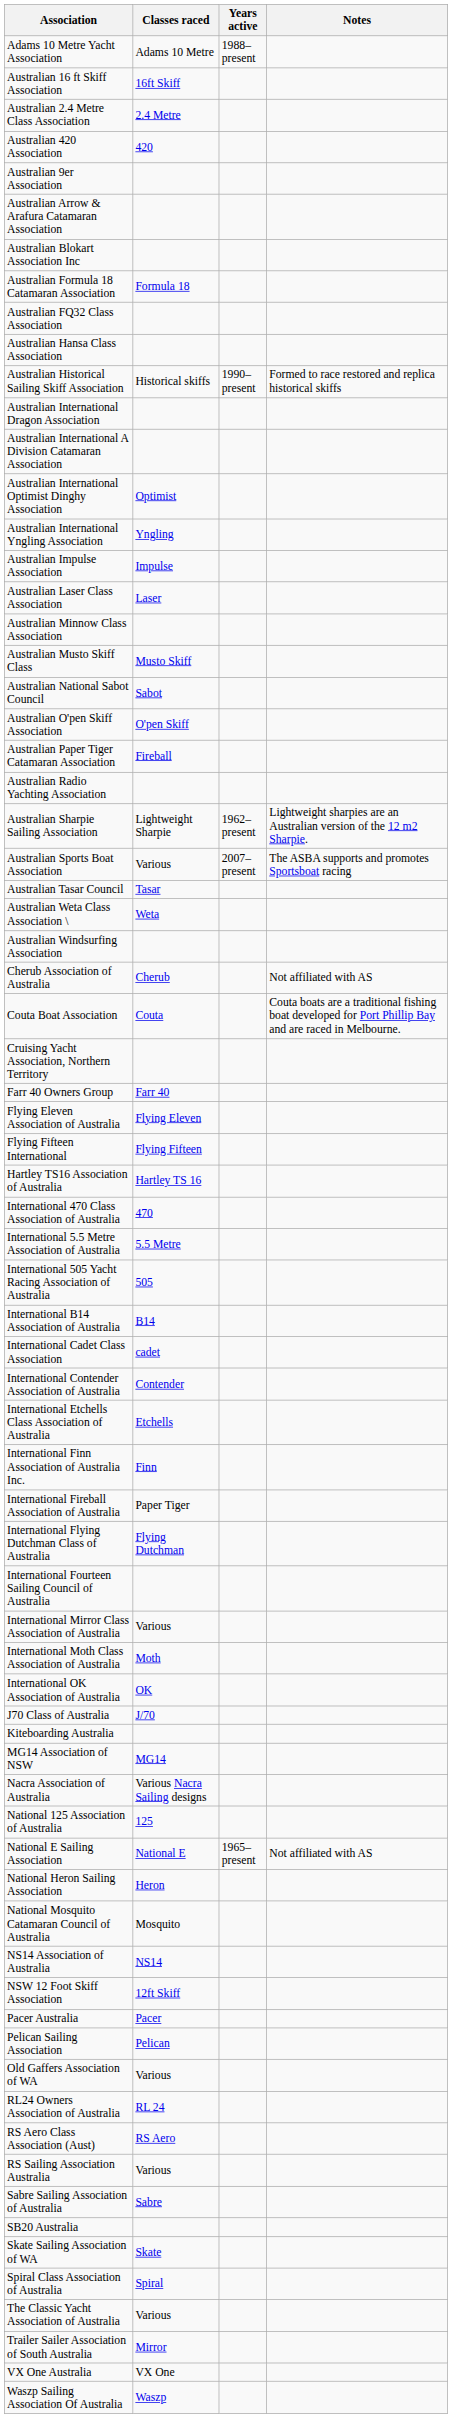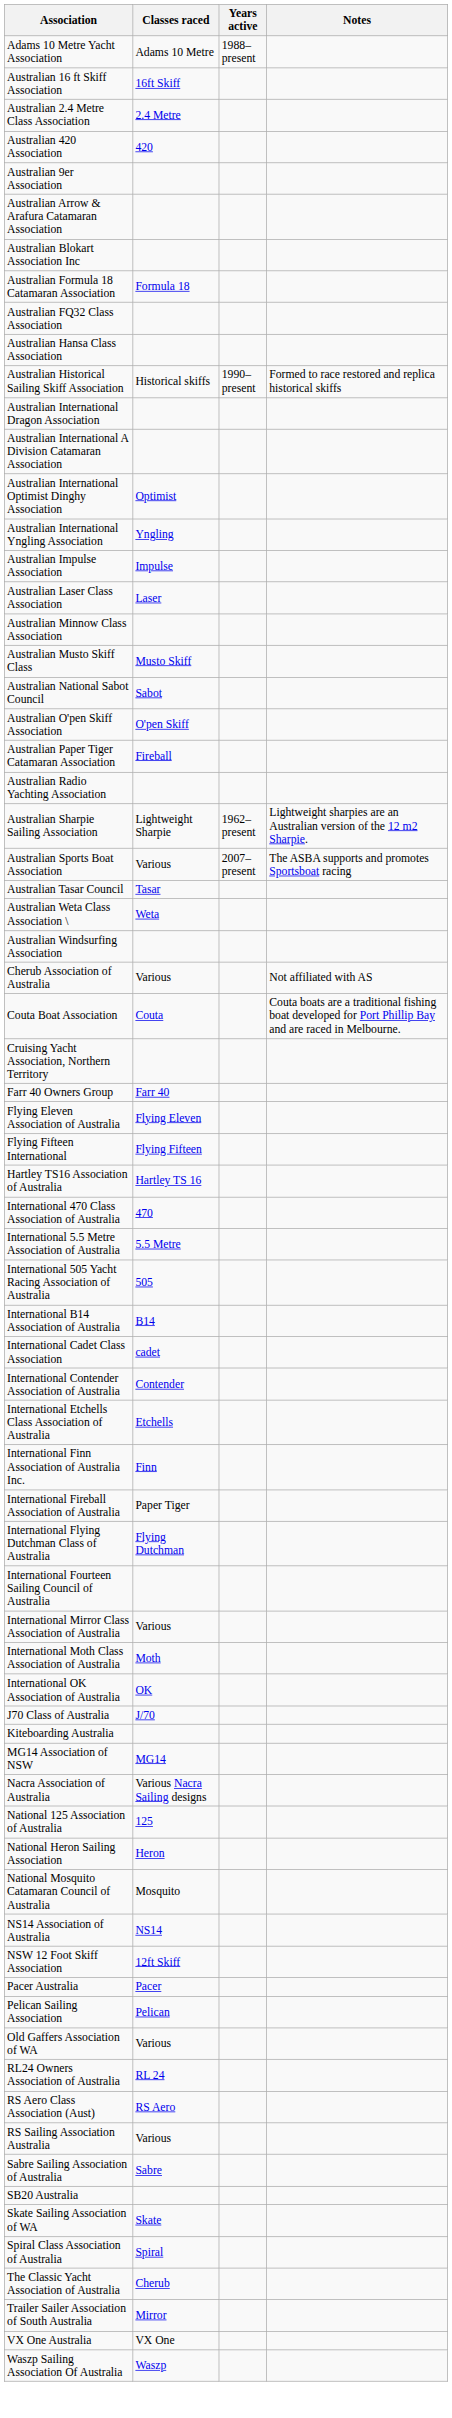 <table class="wikitable">
 <tr>
 <th>Association</th>
 <th>Classes raced</th>
 <th>Years active</th>
 <th>Notes</th>
 </tr>
 <tr>
 <td>Adams 10 Metre Yacht Association</td>
 <td>Adams 10 Metre</td>
 <td>1988–present</td>
 <td></td>
 </tr>
 <tr>
 <td>Australian 16 ft Skiff Association</td>
 <td><a href='#'>16ft Skiff</a></td>
 <td></td>
 <td></td>
 </tr>
 <tr>
 <td>Australian 2.4 Metre Class Association</td>
 <td><a href='#'>2.4 Metre</a></td>
 <td></td>
 <td></td>
 </tr>
 <tr>
 <td>Australian 420 Association</td>
 <td><a href='#'>420</a></td>
 <td></td>
 <td></td>
 </tr>
 <tr>
 <td>Australian 9er Association</td>
 <td></td>
 <td></td>
 <td></td>
 </tr>
 <tr>
 <td>Australian Arrow & Arafura Catamaran Association</td>
 <td></td>
 <td></td>
 <td></td>
 </tr>
 <tr>
 <td>Australian Blokart Association Inc</td>
 <td></td>
 <td></td>
 <td></td>
 </tr>
 <tr>
 <td>Australian Formula 18 Catamaran Association</td>
 <td><a href='#'>Formula 18</a></td>
 <td></td>
 <td></td>
 </tr>
 <tr>
 <td>Australian FQ32 Class Association</td>
 <td></td>
 <td></td>
 <td></td>
 </tr>
 <tr>
 <td>Australian Hansa Class Association</td>
 <td></td>
 <td></td>
 <td></td>
 </tr>
 <tr>
 <td>Australian Historical Sailing Skiff Association</td>
 <td>Historical skiffs</td>
 <td>1990–present</td>
 <td>Formed to race restored and replica historical skiffs</td>
 </tr>
 <tr>
 <td>Australian International Dragon Association</td>
 <td></td>
 <td></td>
 <td></td>
 </tr>
 <tr>
 <td>Australian International A Division Catamaran Association</td>
 <td></td>
 <td></td>
 <td></td>
 </tr>
 <tr>
 <td>Australian International Optimist Dinghy Association</td>
 <td><a href='#'>Optimist</a></td>
 <td></td>
 <td></td>
 </tr>
 <tr>
 <td>Australian International Yngling Association</td>
 <td><a href='#'>Yngling</a></td>
 <td></td>
 <td></td>
 </tr>
 <tr>
 <td>Australian Impulse Association</td>
 <td><a href='#'>Impulse</a></td>
 <td></td>
 <td></td>
 </tr>
 <tr>
 <td>Australian Laser Class Association</td>
 <td><a href='#'>Laser</a></td>
 <td></td>
 <td></td>
 </tr>
 <tr>
 <td>Australian Minnow Class Association</td>
 <td></td>
 <td></td>
 <td></td>
 </tr>
 <tr>
 <td>Australian Musto Skiff Class</td>
 <td><a href='#'>Musto Skiff</a></td>
 <td></td>
 <td></td>
 </tr>
 <tr>
 <td>Australian National Sabot Council</td>
 <td><a href='#'>Sabot</a></td>
 <td></td>
 <td></td>
 </tr>
 <tr>
 <td>Australian O'pen Skiff Association</td>
 <td><a href='#'>O'pen Skiff</a></td>
 <td></td>
 <td></td>
 </tr>
 <tr>
 <td>Australian Paper Tiger Catamaran Association</td>
 <td><a href='#'>Fireball</a></td>
 <td></td>
 <td></td>
 </tr>
 <tr>
 <td>Australian Radio Yachting Association</td>
 <td></td>
 <td></td>
 <td></td>
 </tr>
 <tr>
 <td>Australian Sharpie Sailing Association</td>
 <td>Lightweight Sharpie</td>
 <td>1962–present </td>
 <td>Lightweight sharpies are an Australian version of the <a href='#'>12 m2 Sharpie</a>.</td>
 </tr>
 <tr>
 <td>Australian Sports Boat Association</td>
 <td>Various</td>
 <td>2007–present</td>
 <td>The ASBA supports and promotes <a href='#'>Sportsboat</a> racing</td>
 </tr>
 <tr>
 <td>Australian Tasar Council</td>
 <td><a href='#'>Tasar</a></td>
 <td></td>
 <td></td>
 </tr>
 <tr>
 <td>Australian Weta Class Association \</td>
 <td><a href='#'>Weta</a></td>
 <td></td>
 <td></td>
 </tr>
 <tr>
 <td>Australian Windsurfing Association</td>
 <td></td>
 <td></td>
 <td></td>
 </tr>
 <tr>
 <td>Cherub Association of Australia</td>
-<td><a href='#'>Cherub</a></td>
+<td>Various</td>
 <td></td>
 <td>Not affiliated with AS</td>
 </tr>
 <tr>
 <td>Couta Boat Association</td>
 <td><a href='#'>Couta</a></td>
 <td></td>
 <td>Couta boats are a traditional fishing boat developed for <a href='#'>Port Phillip Bay</a> and are raced in Melbourne.</td>
 </tr>
 <tr>
 <td>Cruising Yacht Association, Northern Territory</td>
 <td></td>
 <td></td>
 <td></td>
 </tr>
 <tr>
 <td>Farr 40 Owners Group</td>
 <td><a href='#'>Farr 40</a></td>
 <td></td>
 <td></td>
 </tr>
 <tr>
 <td>Flying Eleven Association of Australia</td>
 <td><a href='#'>Flying Eleven</a></td>
 <td></td>
 <td></td>
 </tr>
 <tr>
 <td>Flying Fifteen International</td>
 <td><a href='#'>Flying Fifteen</a></td>
 <td></td>
 <td></td>
 </tr>
 <tr>
 <td>Hartley TS16 Association of Australia</td>
 <td><a href='#'>Hartley TS 16</a></td>
 <td></td>
 <td></td>
 </tr>
 <tr>
 <td>International 470 Class Association of Australia</td>
 <td><a href='#'>470</a></td>
 <td></td>
 <td></td>
 </tr>
 <tr>
 <td>International 5.5 Metre Association of Australia</td>
 <td><a href='#'>5.5 Metre</a></td>
 <td></td>
 <td></td>
 </tr>
 <tr>
 <td>International 505 Yacht Racing Association of Australia</td>
 <td><a href='#'>505</a></td>
 <td></td>
 <td></td>
 </tr>
 <tr>
 <td>International B14 Association of Australia</td>
 <td><a href='#'>B14</a></td>
 <td></td>
 <td></td>
 </tr>
 <tr>
 <td>International Cadet Class Association</td>
 <td><a href='#'>cadet</a></td>
 <td></td>
 <td></td>
 </tr>
 <tr>
 <td>International Contender Association of Australia</td>
 <td><a href='#'>Contender</a></td>
 <td></td>
 <td></td>
 </tr>
 <tr>
 <td>International Etchells Class Association of Australia</td>
 <td><a href='#'>Etchells</a></td>
 <td></td>
 <td></td>
 </tr>
 <tr>
 <td>International Finn Association of Australia Inc.</td>
 <td><a href='#'>Finn</a></td>
 <td></td>
 <td></td>
 </tr>
 <tr>
 <td>International Fireball Association of Australia</td>
 <td>Paper Tiger</td>
 <td></td>
 <td></td>
 </tr>
 <tr>
 <td>International Flying Dutchman Class of Australia</td>
 <td><a href='#'>Flying Dutchman</a></td>
 <td></td>
 <td></td>
 </tr>
 <tr>
 <td>International Fourteen Sailing Council of Australia</td>
 <td></td>
 <td></td>
 <td></td>
 </tr>
 <tr>
 <td>International Mirror Class Association of Australia</td>
 <td>Various</td>
 <td></td>
 <td></td>
 </tr>
 <tr>
 <td>International Moth Class Association of Australia</td>
 <td><a href='#'>Moth</a></td>
 <td></td>
 <td></td>
 </tr>
 <tr>
 <td>International OK Association of Australia</td>
 <td><a href='#'>OK</a></td>
 <td></td>
 <td></td>
 </tr>
 <tr>
 <td>J70 Class of Australia</td>
 <td><a href='#'>J/70</a></td>
 <td></td>
 <td></td>
 </tr>
 <tr>
 <td>Kiteboarding Australia</td>
 <td></td>
 <td></td>
 <td></td>
 </tr>
 <tr>
 <td>MG14 Association of NSW</td>
 <td><a href='#'>MG14</a></td>
 <td></td>
 <td></td>
 </tr>
 <tr>
 <td>Nacra Association of Australia</td>
 <td>Various <a href='#'>Nacra Sailing</a> designs</td>
 <td></td>
 <td></td>
 </tr>
 <tr>
 <td>National 125 Association of Australia</td>
 <td><a href='#'>125</a></td>
 <td></td>
 <td></td>
 </tr>
 <tr>
-<td>National E Sailing Association</td>
-<td><a href='#'>National E</a></td>
-<td>1965–present</td>
-<td>Not affiliated with AS</td>
-</tr>
-<tr>
 <td>National Heron Sailing Association</td>
 <td><a href='#'>Heron</a></td>
 <td></td>
 <td></td>
 </tr>
 <tr>
 <td>National Mosquito Catamaran Council of Australia</td>
 <td>Mosquito</td>
 <td></td>
 <td></td>
 </tr>
 <tr>
 <td>NS14 Association of Australia</td>
 <td><a href='#'>NS14</a></td>
 <td></td>
 <td></td>
 </tr>
 <tr>
 <td>NSW 12 Foot Skiff Association</td>
 <td><a href='#'>12ft Skiff</a></td>
 <td></td>
 <td></td>
 </tr>
 <tr>
 <td>Pacer Australia</td>
 <td><a href='#'>Pacer</a></td>
 <td></td>
 <td></td>
 </tr>
 <tr>
 <td>Pelican Sailing Association</td>
 <td><a href='#'>Pelican</a></td>
 <td></td>
 <td></td>
 </tr>
 <tr>
 <td>Old Gaffers Association of WA</td>
 <td>Various</td>
 <td></td>
 <td></td>
 </tr>
 <tr>
 <td>RL24 Owners Association of Australia</td>
 <td><a href='#'>RL 24</a></td>
 <td></td>
 <td></td>
 </tr>
 <tr>
 <td>RS Aero Class Association (Aust)</td>
 <td><a href='#'>RS Aero</a></td>
 <td></td>
 <td></td>
 </tr>
 <tr>
 <td>RS Sailing Association Australia</td>
 <td>Various</td>
 <td></td>
 <td></td>
 </tr>
 <tr>
 <td>Sabre Sailing Association of Australia</td>
 <td><a href='#'>Sabre</a></td>
 <td></td>
 <td></td>
 </tr>
 <tr>
 <td>SB20 Australia</td>
 <td></td>
 <td></td>
 <td></td>
 </tr>
 <tr>
 <td>Skate Sailing Association of WA</td>
 <td><a href='#'>Skate</a></td>
 <td></td>
 <td></td>
 </tr>
 <tr>
 <td>Spiral Class Association of Australia</td>
 <td><a href='#'>Spiral</a></td>
 <td></td>
 <td></td>
 </tr>
 <tr>
 <td>The Classic Yacht Association of Australia</td>
-<td>Various</td>
+<td><a href='#'>Cherub</a></td>
 <td></td>
 <td></td>
 </tr>
 <tr>
 <td>Trailer Sailer Association of South Australia</td>
 <td><a href='#'>Mirror</a></td>
 <td></td>
 <td></td>
 </tr>
 <tr>
 <td>VX One Australia</td>
 <td>VX One</td>
 <td></td>
 <td></td>
 </tr>
 <tr>
 <td>Waszp Sailing Association Of Australia</td>
 <td><a href='#'>Waszp</a></td>
 <td></td>
 <td></td>
 </tr>
 </table>
